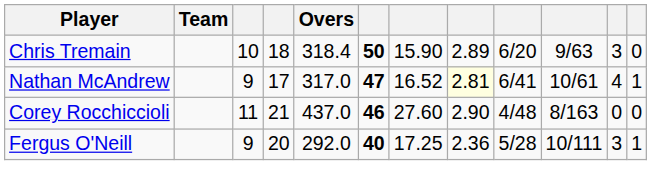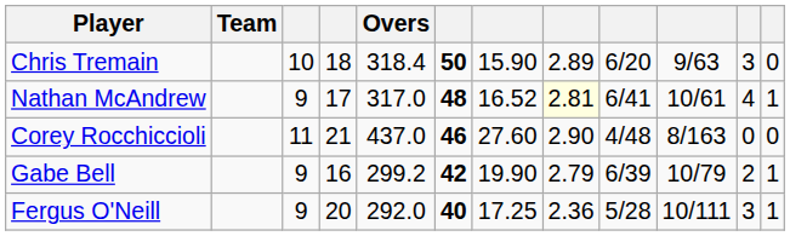 <table class="wikitable sortable" style="text-align:center">
 <tr>
 <th class="unsortable">Player</th>
 <th>Team</th>
 <th></th>
 <th></th>
 <th>Overs</th>
 <th></th>
 <th></th>
 <th></th>
 <th></th>
 <th></th>
 <th></th>
 <th></th>
 </tr>
 <tr>
 <td style="text-align:left"><a href='#'>Chris Tremain</a></td>
 <td style="text-align:left"></td>
 <td>10</td>
 <td>18</td>
 <td>318.4</td>
 <td><strong>50</strong></td>
 <td>15.90</td>
 <td>2.89</td>
 <td>6/20</td>
 <td>9/63</td>
 <td>3</td>
 <td>0</td>
 </tr>
 <tr>
 <td style="text-align:left"><a href='#'>Nathan McAndrew</a></td>
 <td style="text-align:left"></td>
 <td>9</td>
 <td>17</td>
 <td>317.0</td>
-<td><strong>47</strong></td>
+<td><strong>48</strong></td>
 <td>16.52</td>
 <td style="background: lightyellow;">2.81</td>
 <td>6/41</td>
 <td>10/61</td>
 <td>4</td>
 <td>1</td>
 </tr>
 <tr>
 <td style="text-align:left"><a href='#'>Corey Rocchiccioli</a></td>
 <td style="text-align:left"></td>
 <td>11</td>
 <td>21</td>
 <td>437.0</td>
 <td><strong>46</strong></td>
 <td>27.60</td>
 <td>2.90</td>
 <td>4/48</td>
 <td>8/163</td>
 <td>0</td>
 <td>0</td>
 </tr>
 <tr>
+<td style="text-align:left"><a href='#'>Gabe Bell</a></td>
+<td style="text-align:left"></td>
+<td>9</td>
+<td>16</td>
+<td>299.2</td>
+<td><strong>42</strong></td>
+<td>19.90</td>
+<td>2.79</td>
+<td>6/39</td>
+<td>10/79</td>
+<td>2</td>
+<td>1</td>
+</tr>
+<tr>
 <td style="text-align:left"><a href='#'>Fergus O'Neill</a></td>
 <td style="text-align:left"></td>
 <td>9</td>
 <td>20</td>
 <td>292.0</td>
 <td><strong>40</strong></td>
 <td>17.25</td>
 <td>2.36</td>
 <td>5/28</td>
 <td>10/111</td>
 <td>3</td>
 <td>1</td>
 </tr>
 </table>
